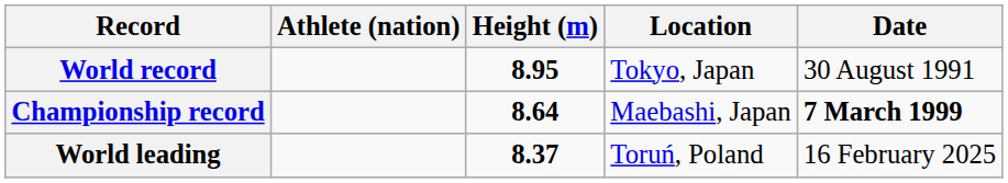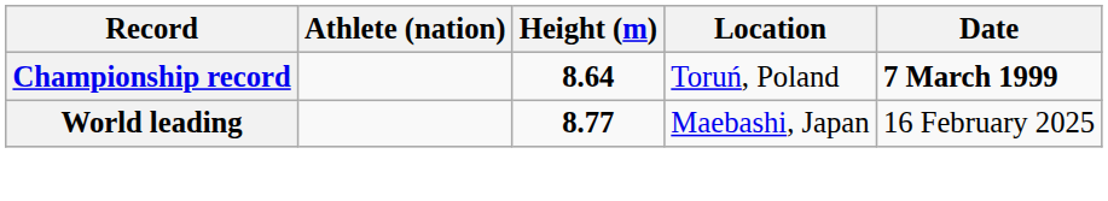 <table class="wikitable">
 <tr>
 <th scope="col">Record</th>
 <th scope="col">Athlete (nation)</th>
 <th scope="col">Height (<a href='#'>m</a>)</th>
 <th scope="col">Location</th>
 <th scope="col">Date</th>
 </tr>
 <tr>
-<th scope="row"><a href='#'>World record</a></th>
-<td></td>
-<td align="center"><strong>8.95</strong></td>
-<td><a href='#'>Tokyo</a>, Japan</td>
-<td>30 August 1991</td>
-</tr>
-<tr>
 <th scope="row"><a href='#'>Championship record</a></th>
 <td></td>
 <td align="center"><strong>8.64</strong></td>
-<td><a href='#'>Maebashi</a>, Japan</td>
+<td><a href='#'>Toruń</a>, Poland</td>
 <td><strong>7 March 1999</strong></td>
 </tr>
 <tr>
 <th scope="row">World leading</th>
 <td></td>
-<td align="center"><strong>8.37</strong></td>
-<td><a href='#'>Toruń</a>, Poland</td>
+<td align="center"><strong>8.77</strong></td>
+<td><a href='#'>Maebashi</a>, Japan</td>
 <td>16 February 2025</td>
 </tr>
 </table>
